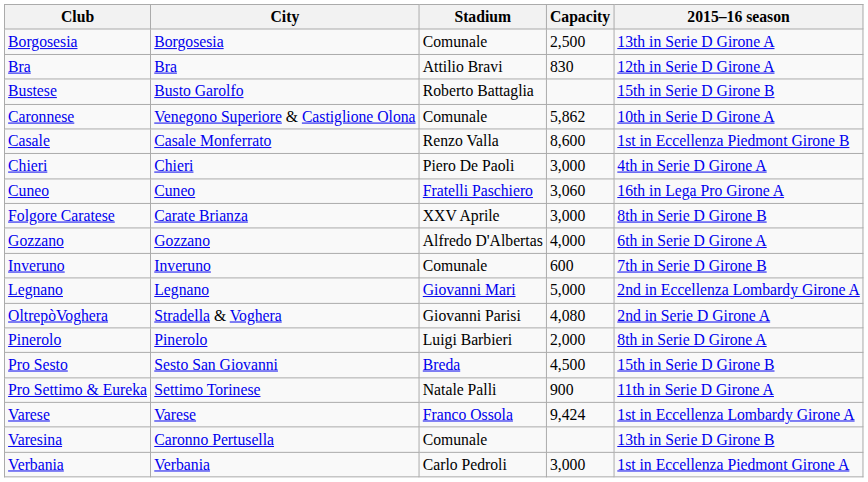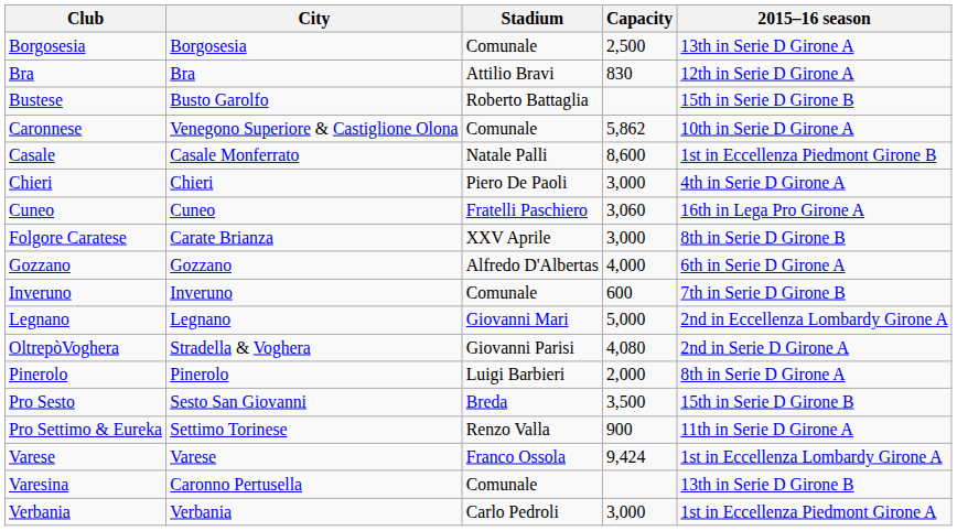 <table class="wikitable sortable">
 <tr>
 <th>Club</th>
 <th>City</th>
 <th>Stadium</th>
 <th>Capacity</th>
 <th>2015–16 season</th>
 </tr>
 <tr>
 <td><a href='#'>Borgosesia</a></td>
 <td><a href='#'>Borgosesia</a></td>
 <td>Comunale</td>
 <td>2,500</td>
 <td><a href='#'>13th in Serie D Girone A</a></td>
 </tr>
 <tr>
 <td><a href='#'>Bra</a></td>
 <td><a href='#'>Bra</a></td>
 <td>Attilio Bravi</td>
 <td>830</td>
 <td><a href='#'>12th in Serie D Girone A</a></td>
 </tr>
 <tr>
 <td><a href='#'>Bustese</a></td>
 <td><a href='#'>Busto Garolfo</a></td>
 <td>Roberto Battaglia</td>
 <td></td>
 <td><a href='#'>15th in Serie D Girone B</a></td>
 </tr>
 <tr>
 <td><a href='#'>Caronnese</a></td>
 <td><a href='#'>Venegono Superiore</a> & <a href='#'>Castiglione Olona</a></td>
 <td>Comunale</td>
 <td>5,862</td>
 <td><a href='#'>10th in Serie D Girone A</a></td>
 </tr>
 <tr>
 <td><a href='#'>Casale</a></td>
 <td><a href='#'>Casale Monferrato</a></td>
-<td>Renzo Valla</td>
+<td>Natale Palli</td>
 <td>8,600</td>
 <td><a href='#'>1st in Eccellenza Piedmont Girone B</a></td>
 </tr>
 <tr>
 <td><a href='#'>Chieri</a></td>
 <td><a href='#'>Chieri</a></td>
 <td>Piero De Paoli</td>
 <td>3,000</td>
 <td><a href='#'>4th in Serie D Girone A</a></td>
 </tr>
 <tr>
 <td><a href='#'>Cuneo</a></td>
 <td><a href='#'>Cuneo</a></td>
 <td><a href='#'>Fratelli Paschiero</a></td>
 <td>3,060</td>
 <td><a href='#'>16th in Lega Pro Girone A</a></td>
 </tr>
 <tr>
 <td><a href='#'>Folgore Caratese</a></td>
 <td><a href='#'>Carate Brianza</a></td>
 <td>XXV Aprile</td>
 <td>3,000</td>
 <td><a href='#'>8th in Serie D Girone B</a></td>
 </tr>
 <tr>
 <td><a href='#'>Gozzano</a></td>
 <td><a href='#'>Gozzano</a></td>
 <td>Alfredo D'Albertas</td>
 <td>4,000</td>
 <td><a href='#'>6th in Serie D Girone A</a></td>
 </tr>
 <tr>
 <td><a href='#'>Inveruno</a></td>
 <td><a href='#'>Inveruno</a></td>
 <td>Comunale</td>
 <td>600</td>
 <td><a href='#'>7th in Serie D Girone B</a></td>
 </tr>
 <tr>
 <td><a href='#'>Legnano</a></td>
 <td><a href='#'>Legnano</a></td>
 <td><a href='#'>Giovanni Mari</a></td>
 <td>5,000</td>
 <td><a href='#'>2nd in Eccellenza Lombardy Girone A</a></td>
 </tr>
 <tr>
 <td><a href='#'>OltrepòVoghera</a></td>
 <td><a href='#'>Stradella</a> & <a href='#'>Voghera</a></td>
 <td>Giovanni Parisi</td>
 <td>4,080</td>
 <td><a href='#'>2nd in Serie D Girone A</a></td>
 </tr>
 <tr>
 <td><a href='#'>Pinerolo</a></td>
 <td><a href='#'>Pinerolo</a></td>
 <td>Luigi Barbieri</td>
 <td>2,000</td>
 <td><a href='#'>8th in Serie D Girone A</a></td>
 </tr>
 <tr>
 <td><a href='#'>Pro Sesto</a></td>
 <td><a href='#'>Sesto San Giovanni</a></td>
 <td><a href='#'>Breda</a></td>
-<td>4,500</td>
+<td>3,500</td>
 <td><a href='#'>15th in Serie D Girone B</a></td>
 </tr>
 <tr>
 <td><a href='#'>Pro Settimo & Eureka</a></td>
 <td><a href='#'>Settimo Torinese</a></td>
-<td>Natale Palli</td>
+<td>Renzo Valla</td>
 <td>900</td>
 <td><a href='#'>11th in Serie D Girone A</a></td>
 </tr>
 <tr>
 <td><a href='#'>Varese</a></td>
 <td><a href='#'>Varese</a></td>
 <td><a href='#'>Franco Ossola</a></td>
 <td>9,424</td>
 <td><a href='#'>1st in Eccellenza Lombardy Girone A</a></td>
 </tr>
 <tr>
 <td><a href='#'>Varesina</a></td>
 <td><a href='#'>Caronno Pertusella</a></td>
 <td>Comunale</td>
 <td></td>
 <td><a href='#'>13th in Serie D Girone B</a></td>
 </tr>
 <tr>
 <td><a href='#'>Verbania</a></td>
 <td><a href='#'>Verbania</a></td>
 <td>Carlo Pedroli</td>
 <td>3,000</td>
 <td><a href='#'>1st in Eccellenza Piedmont Girone A</a></td>
 </tr>
 </table>
